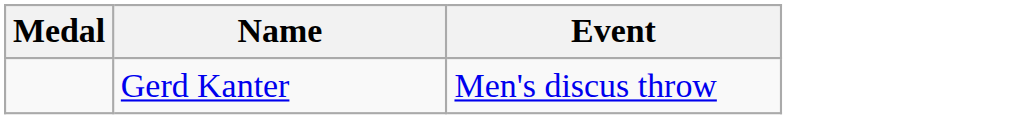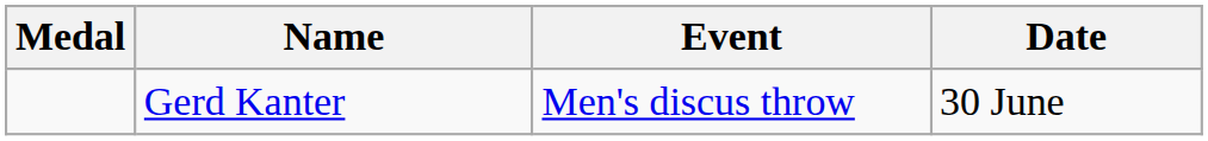 <table class="wikitable sortable" style="font-size:100%">
 <tr>
 <th>Medal</th>
 <th width=150>Name</th>
 <th width=150>Event</th>
+<th width=100>Date</th>
 </tr>
 <tr>
 <td></td>
 <td><a href='#'>Gerd Kanter</a></td>
 <td><a href='#'>Men's discus throw</a></td>
+<td>30 June</td>
 </tr>
 </table>
